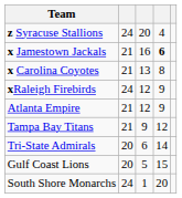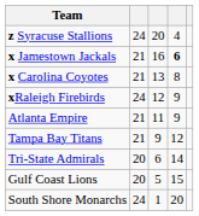 <table class="wikitable" style="text-align:center">
 <tr>
 <th>Team</th>
 <th></th>
 <th></th>
 <th></th>
 <th></th>
 </tr>
 <tr>
 <td align=left><strong>z</strong> <a href='#'>Syracuse Stallions</a></td>
 <td>24</td>
 <td>20</td>
 <td>4</td>
 <td></td>
 </tr>
 <tr>
 <td align=left><strong>x</strong> <a href='#'>Jamestown Jackals</a></td>
 <td>21</td>
 <td>16</td>
 <td><strong>6</strong></td>
 <td></td>
 </tr>
 <tr>
 <td align=left><strong>x</strong> <a href='#'>Carolina Coyotes</a></td>
 <td>21</td>
 <td>13</td>
 <td>8</td>
 <td></td>
 </tr>
 <tr>
 <td align=left><strong>x</strong><a href='#'>Raleigh Firebirds</a></td>
 <td>24</td>
 <td>12</td>
 <td>9</td>
 <td></td>
 </tr>
 <tr>
 <td align=left><a href='#'>Atlanta Empire</a></td>
 <td>21</td>
-<td>12</td>
+<td>11</td>
 <td>9</td>
 <td></td>
 </tr>
 <tr>
 <td align=left><a href='#'>Tampa Bay Titans</a></td>
 <td>21</td>
 <td>9</td>
 <td>12</td>
 <td></td>
 </tr>
 <tr>
 <td align=left><a href='#'>Tri-State Admirals</a></td>
 <td>20</td>
 <td>6</td>
 <td>14</td>
 <td></td>
 </tr>
 <tr>
 <td align=left>Gulf Coast Lions</td>
 <td>20</td>
 <td>5</td>
 <td>15</td>
 <td></td>
 </tr>
 <tr>
 <td align=left>South Shore Monarchs</td>
 <td>24</td>
 <td>1</td>
 <td>20</td>
 <td></td>
 </tr>
 </table>
